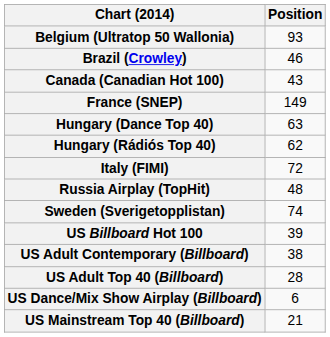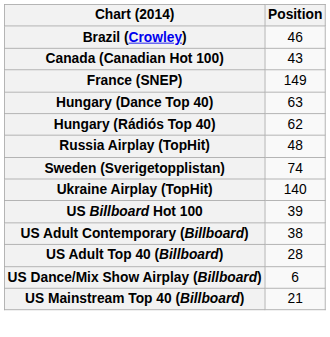 <table class="wikitable sortable plainrowheaders" style="text-align:center">
 <tr>
 <th scope="col">Chart (2014)</th>
 <th scope="col">Position</th>
-</tr>
-<tr>
-<th scope="row">Belgium (Ultratop 50 Wallonia)</th>
-<td>93</td>
 </tr>
 <tr>
 <th scope="row">Brazil (<a href='#'>Crowley</a>)</th>
 <td>46</td>
 </tr>
 <tr>
 <th scope="row">Canada (Canadian Hot 100)</th>
 <td>43</td>
 </tr>
 <tr>
 <th scope="row">France (SNEP)</th>
 <td>149</td>
 </tr>
 <tr>
 <th scope="row">Hungary (Dance Top 40)</th>
 <td>63</td>
 </tr>
 <tr>
 <th scope="row">Hungary (Rádiós Top 40)</th>
 <td>62</td>
 </tr>
 <tr>
-<th scope="row">Italy (FIMI)</th>
-<td>72</td>
-</tr>
-<tr>
 <th scope="row">Russia Airplay (TopHit)</th>
 <td>48</td>
 </tr>
 <tr>
 <th scope="row">Sweden (Sverigetopplistan)</th>
 <td>74</td>
+</tr>
+<tr>
+<th scope="row">Ukraine Airplay (TopHit)</th>
+<td>140</td>
 </tr>
 <tr>
 <th scope="row">US <em>Billboard</em> Hot 100</th>
 <td>39</td>
 </tr>
 <tr>
 <th scope="row">US Adult Contemporary (<em>Billboard</em>)</th>
 <td>38</td>
 </tr>
 <tr>
 <th scope="row">US Adult Top 40 (<em>Billboard</em>)</th>
 <td>28</td>
 </tr>
 <tr>
 <th scope="row">US Dance/Mix Show Airplay (<em>Billboard</em>)</th>
 <td>6</td>
 </tr>
 <tr>
 <th scope="row">US Mainstream Top 40 (<em>Billboard</em>)</th>
 <td>21</td>
 </tr>
 </table>
